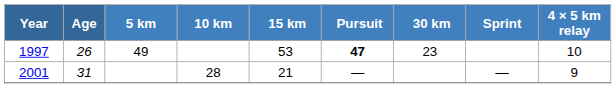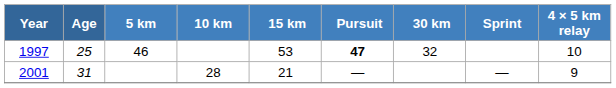 <table class="wikitable" style="font-size:95%; text-align:center; border:grey solid 1px; border-collapse:collapse; background:#ffffff;">
 <tr>
 <th style="background-color:#369; color:white; width:60px;"> Year </th>
 <th style="background-color:#369; color:white; width:40px;"> Age </th>
 <th style="background-color:#4180be; color:white; width:75px;"> 5 km </th>
 <th style="background-color:#4180be; color:white; width:75px;"> 10 km </th>
 <th style="background-color:#4180be; color:white; width:75px;"> 15 km</th>
 <th style="background-color:#4180be; color:white; width:75px;"> Pursuit</th>
 <th style="background-color:#4180be; color:white; width:75px;"> 30 km</th>
 <th style="background-color:#4180be; color:white; width:75px;"> Sprint </th>
 <th style="background-color:#4180be; color:white; width:75px;"> 4 × 5 km <br> relay </th>
 </tr>
 <tr>
 <td><a href='#'>1997</a></td>
-<td><em>26</em></td>
-<td>49</td>
+<td><em>25</em></td>
+<td>46</td>
 <td></td>
 <td>53</td>
 <td><strong>47</strong></td>
-<td>23</td>
+<td>32</td>
 <td></td>
 <td>10</td>
 </tr>
 <tr>
 <td><a href='#'>2001</a></td>
 <td><em>31</em></td>
 <td></td>
 <td>28</td>
 <td>21</td>
 <td>—</td>
 <td></td>
 <td>—</td>
 <td>9</td>
 </tr>
 <tr>
 </tr>
 </table>
